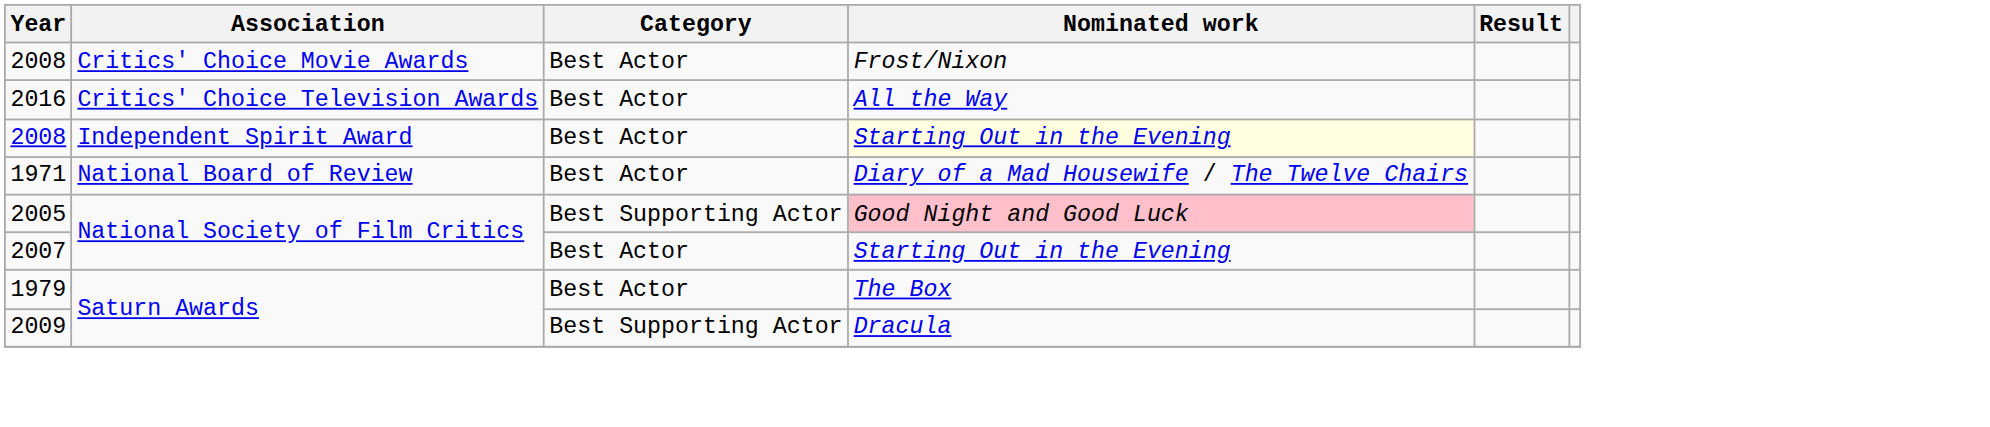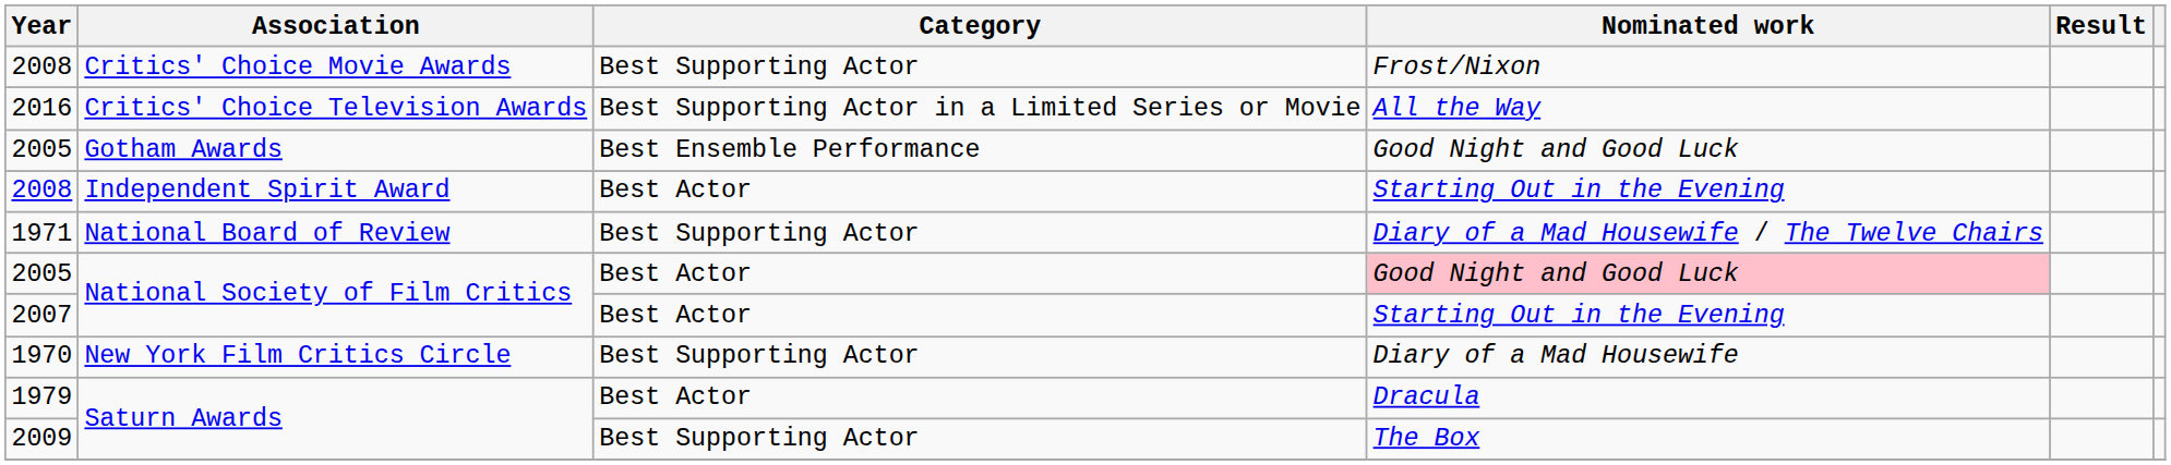 <table class="wikitable sortable">
 <tr>
 <th>Year</th>
 <th>Association</th>
 <th>Category</th>
 <th>Nominated work</th>
 <th>Result</th>
 <th class=unsortable></th>
 </tr>
 <tr>
 <td>2008</td>
 <td><a href='#'>Critics' Choice Movie Awards</a></td>
-<td>Best Actor</td>
+<td>Best Supporting Actor</td>
 <td><em>Frost/Nixon</em></td>
 <td></td>
 <td></td>
 </tr>
 <tr>
 <td>2016</td>
 <td><a href='#'>Critics' Choice Television Awards</a></td>
-<td>Best Actor</td>
+<td>Best Supporting Actor in a Limited Series or Movie</td>
 <td><em><a href='#'>All the Way</a></em></td>
+<td></td>
+<td></td>
+</tr>
+<tr>
+<td>2005</td>
+<td><a href='#'>Gotham Awards</a></td>
+<td>Best Ensemble Performance</td>
+<td><em>Good Night and Good Luck</em></td>
 <td></td>
 <td></td>
 </tr>
 <tr>
 <td><a href='#'>2008</a></td>
 <td><a href='#'>Independent Spirit Award</a></td>
 <td>Best Actor</td>
-<td style="background: lightyellow;"><em><a href='#'>Starting Out in the Evening</a></em></td>
+<td><em><a href='#'>Starting Out in the Evening</a></em></td>
 <td></td>
 <td></td>
 </tr>
 <tr>
 <td>1971</td>
 <td><a href='#'>National Board of Review</a></td>
-<td>Best Actor</td>
+<td>Best Supporting Actor</td>
 <td><em><a href='#'>Diary of a Mad Housewife</a></em> / <em><a href='#'>The Twelve Chairs</a></em></td>
 <td></td>
 <td></td>
 </tr>
 <tr>
 <td>2005</td>
 <td rowspan=2><a href='#'>National Society of Film Critics</a></td>
-<td>Best Supporting Actor</td>
+<td>Best Actor</td>
 <td style="background: pink;"><em>Good Night and Good Luck</em></td>
 <td></td>
 <td></td>
 </tr>
 <tr>
 <td>2007</td>
 <td>Best Actor</td>
 <td><em><a href='#'>Starting Out in the Evening</a></em></td>
 <td></td>
 <td></td>
 </tr>
 <tr>
+<td>1970</td>
+<td><a href='#'>New York Film Critics Circle</a></td>
+<td>Best Supporting Actor</td>
+<td><em>Diary of a Mad Housewife</em></td>
+<td></td>
+<td></td>
+</tr>
+<tr>
 <td>1979</td>
 <td rowspan=2><a href='#'>Saturn Awards</a></td>
 <td>Best Actor</td>
-<td><em><a href='#'>The Box</a></em></td>
+<td><em><a href='#'>Dracula</a></em></td>
 <td></td>
 <td></td>
 </tr>
 <tr>
 <td>2009</td>
 <td>Best Supporting Actor</td>
-<td><em><a href='#'>Dracula</a></em></td>
+<td><em><a href='#'>The Box</a></em></td>
 <td></td>
 <td></td>
 </tr>
 <tr>
 </tr>
 </table>
